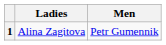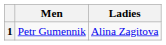 <table class="wikitable">
 <tr>
 <th></th>
+<th>Men</th>
 <th>Ladies</th>
-<th>Men</th>
 </tr>
 <tr>
 <th>1</th>
+<td><a href='#'>Petr Gumennik</a></td>
 <td><a href='#'>Alina Zagitova</a></td>
-<td><a href='#'>Petr Gumennik</a></td>
 </tr>
 </table>
